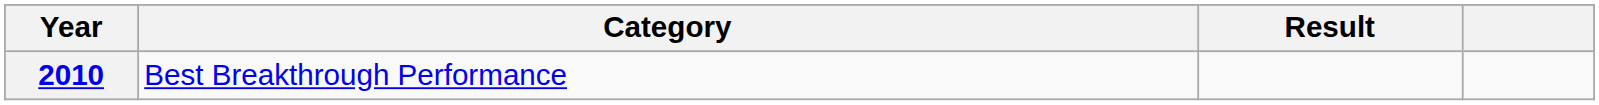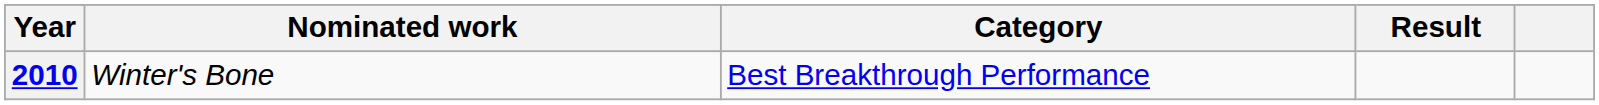 <table class="wikitable plainrowheaders">
 <tr>
 <th scope="col" style="width:5%;">Year</th>
+<th scope="col" style="width:40%;">Nominated work</th>
 <th scope="col" style="width:40%;">Category</th>
 <th scope="col" style="width:10%;">Result</th>
 <th scope="col" style="width:5%;"></th>
 </tr>
 <tr>
 <th scope="row" style="text-align:center;"><a href='#'>2010</a></th>
+<td style="text-align:left;"><em>Winter's Bone</em></td>
 <td><a href='#'>Best Breakthrough Performance</a></td>
 <td></td>
 <td style="text-align:center;"></td>
 </tr>
 </table>
